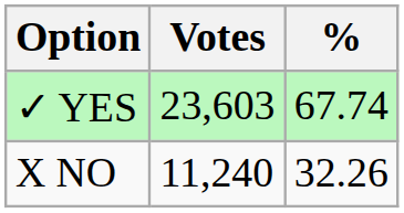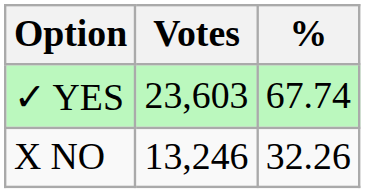 <table class="wikitable">
 <tr>
 <th>Option</th>
 <th>Votes</th>
 <th>%</th>
 </tr>
 <tr>
 <td style=background:#bbf8be>✓ YES</td>
 <td style=background:#bbf8be>23,603</td>
 <td style=background:#bbf8be>67.74</td>
 </tr>
 <tr>
 <td>X NO</td>
-<td>11,240</td>
+<td>13,246</td>
 <td>32.26</td>
 </tr>
 </table>
